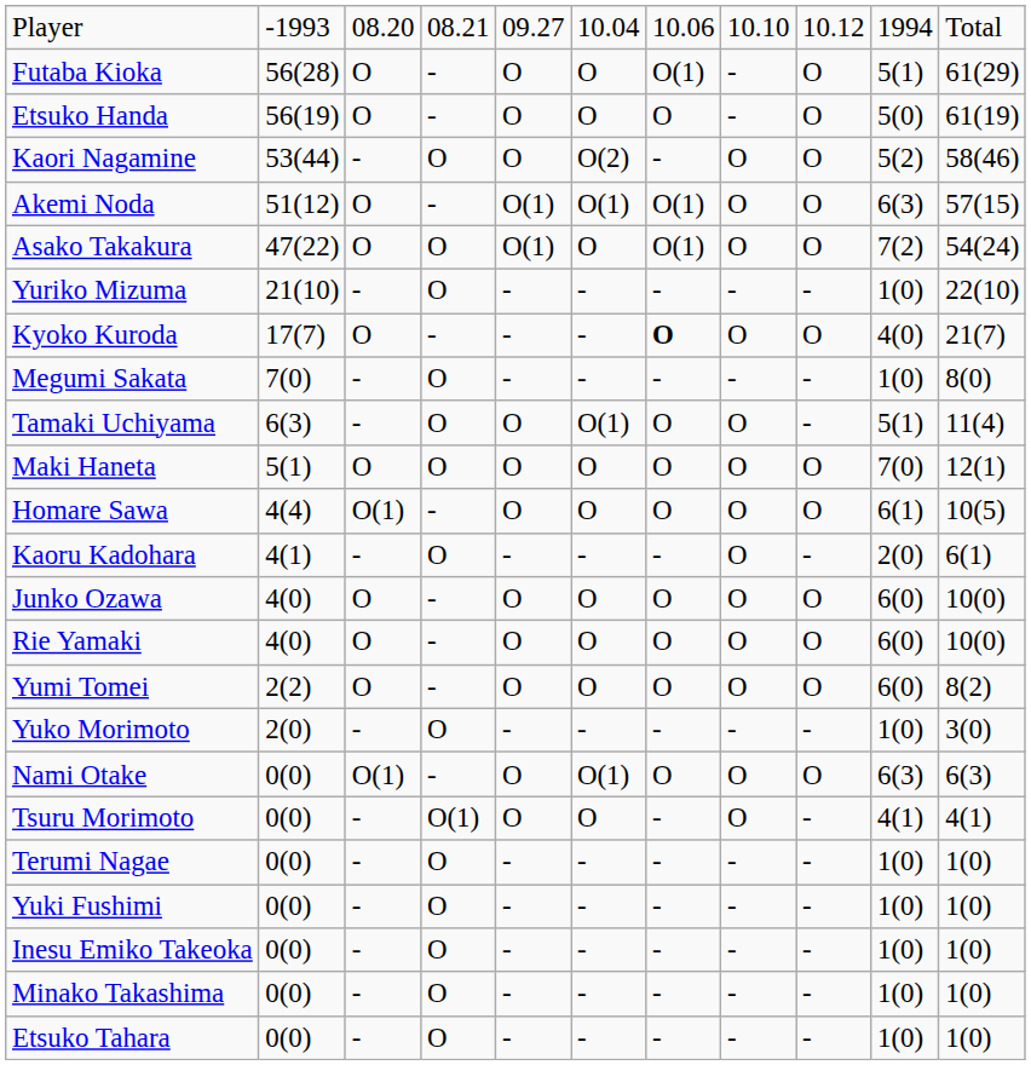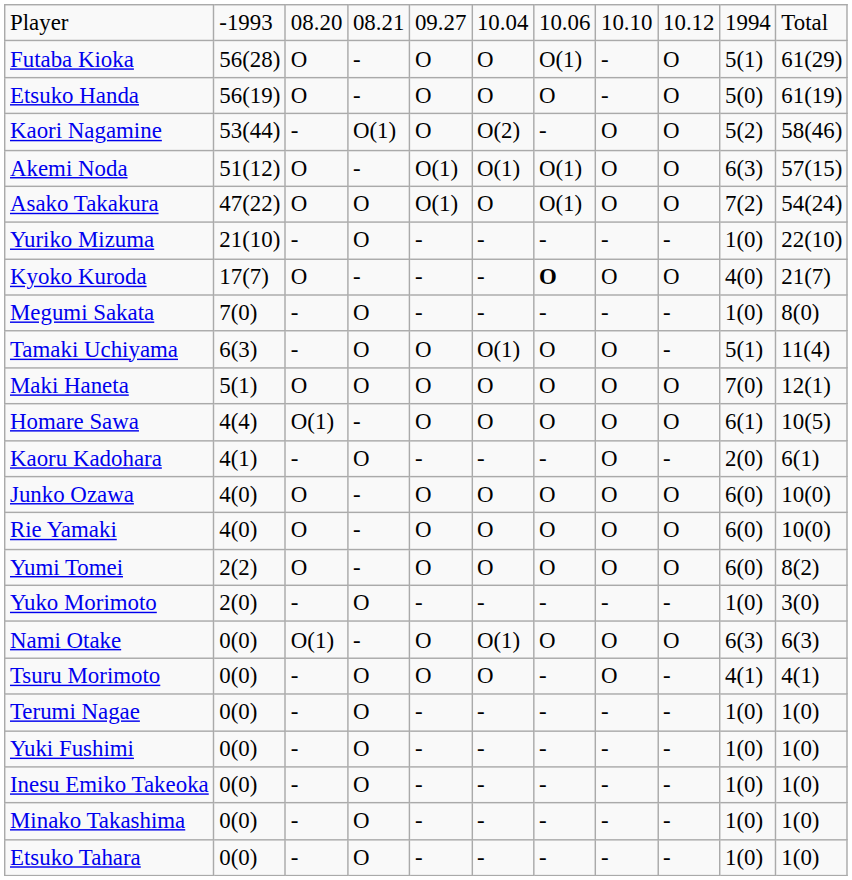 <table class="wikitable" style="text-align:left;">
 <tr>
 <td>Player</td>
 <td>-1993</td>
 <td>08.20</td>
 <td>08.21</td>
 <td>09.27</td>
 <td>10.04</td>
 <td>10.06</td>
 <td>10.10</td>
 <td>10.12</td>
 <td>1994</td>
 <td>Total</td>
 </tr>
 <tr>
 <td><a href='#'>Futaba Kioka</a></td>
 <td>56(28)</td>
 <td>O</td>
 <td>-</td>
 <td>O</td>
 <td>O</td>
 <td>O(1)</td>
 <td>-</td>
 <td>O</td>
 <td>5(1)</td>
 <td>61(29)</td>
 </tr>
 <tr>
 <td><a href='#'>Etsuko Handa</a></td>
 <td>56(19)</td>
 <td>O</td>
 <td>-</td>
 <td>O</td>
 <td>O</td>
 <td>O</td>
 <td>-</td>
 <td>O</td>
 <td>5(0)</td>
 <td>61(19)</td>
 </tr>
 <tr>
 <td><a href='#'>Kaori Nagamine</a></td>
 <td>53(44)</td>
 <td>-</td>
-<td>O</td>
+<td>O(1)</td>
 <td>O</td>
 <td>O(2)</td>
 <td>-</td>
 <td>O</td>
 <td>O</td>
 <td>5(2)</td>
 <td>58(46)</td>
 </tr>
 <tr>
 <td><a href='#'>Akemi Noda</a></td>
 <td>51(12)</td>
 <td>O</td>
 <td>-</td>
 <td>O(1)</td>
 <td>O(1)</td>
 <td>O(1)</td>
 <td>O</td>
 <td>O</td>
 <td>6(3)</td>
 <td>57(15)</td>
 </tr>
 <tr>
 <td><a href='#'>Asako Takakura</a></td>
 <td>47(22)</td>
 <td>O</td>
 <td>O</td>
 <td>O(1)</td>
 <td>O</td>
 <td>O(1)</td>
 <td>O</td>
 <td>O</td>
 <td>7(2)</td>
 <td>54(24)</td>
 </tr>
 <tr>
 <td><a href='#'>Yuriko Mizuma</a></td>
 <td>21(10)</td>
 <td>-</td>
 <td>O</td>
 <td>-</td>
 <td>-</td>
 <td>-</td>
 <td>-</td>
 <td>-</td>
 <td>1(0)</td>
 <td>22(10)</td>
 </tr>
 <tr>
 <td><a href='#'>Kyoko Kuroda</a></td>
 <td>17(7)</td>
 <td>O</td>
 <td>-</td>
 <td>-</td>
 <td>-</td>
 <td><strong>O</strong></td>
 <td>O</td>
 <td>O</td>
 <td>4(0)</td>
 <td>21(7)</td>
 </tr>
 <tr>
 <td><a href='#'>Megumi Sakata</a></td>
 <td>7(0)</td>
 <td>-</td>
 <td>O</td>
 <td>-</td>
 <td>-</td>
 <td>-</td>
 <td>-</td>
 <td>-</td>
 <td>1(0)</td>
 <td>8(0)</td>
 </tr>
 <tr>
 <td><a href='#'>Tamaki Uchiyama</a></td>
 <td>6(3)</td>
 <td>-</td>
 <td>O</td>
 <td>O</td>
 <td>O(1)</td>
 <td>O</td>
 <td>O</td>
 <td>-</td>
 <td>5(1)</td>
 <td>11(4)</td>
 </tr>
 <tr>
 <td><a href='#'>Maki Haneta</a></td>
 <td>5(1)</td>
 <td>O</td>
 <td>O</td>
 <td>O</td>
 <td>O</td>
 <td>O</td>
 <td>O</td>
 <td>O</td>
 <td>7(0)</td>
 <td>12(1)</td>
 </tr>
 <tr>
 <td><a href='#'>Homare Sawa</a></td>
 <td>4(4)</td>
 <td>O(1)</td>
 <td>-</td>
 <td>O</td>
 <td>O</td>
 <td>O</td>
 <td>O</td>
 <td>O</td>
 <td>6(1)</td>
 <td>10(5)</td>
 </tr>
 <tr>
 <td><a href='#'>Kaoru Kadohara</a></td>
 <td>4(1)</td>
 <td>-</td>
 <td>O</td>
 <td>-</td>
 <td>-</td>
 <td>-</td>
 <td>O</td>
 <td>-</td>
 <td>2(0)</td>
 <td>6(1)</td>
 </tr>
 <tr>
 <td><a href='#'>Junko Ozawa</a></td>
 <td>4(0)</td>
 <td>O</td>
 <td>-</td>
 <td>O</td>
 <td>O</td>
 <td>O</td>
 <td>O</td>
 <td>O</td>
 <td>6(0)</td>
 <td>10(0)</td>
 </tr>
 <tr>
 <td><a href='#'>Rie Yamaki</a></td>
 <td>4(0)</td>
 <td>O</td>
 <td>-</td>
 <td>O</td>
 <td>O</td>
 <td>O</td>
 <td>O</td>
 <td>O</td>
 <td>6(0)</td>
 <td>10(0)</td>
 </tr>
 <tr>
 <td><a href='#'>Yumi Tomei</a></td>
 <td>2(2)</td>
 <td>O</td>
 <td>-</td>
 <td>O</td>
 <td>O</td>
 <td>O</td>
 <td>O</td>
 <td>O</td>
 <td>6(0)</td>
 <td>8(2)</td>
 </tr>
 <tr>
 <td><a href='#'>Yuko Morimoto</a></td>
 <td>2(0)</td>
 <td>-</td>
 <td>O</td>
 <td>-</td>
 <td>-</td>
 <td>-</td>
 <td>-</td>
 <td>-</td>
 <td>1(0)</td>
 <td>3(0)</td>
 </tr>
 <tr>
 <td><a href='#'>Nami Otake</a></td>
 <td>0(0)</td>
 <td>O(1)</td>
 <td>-</td>
 <td>O</td>
 <td>O(1)</td>
 <td>O</td>
 <td>O</td>
 <td>O</td>
 <td>6(3)</td>
 <td>6(3)</td>
 </tr>
 <tr>
 <td><a href='#'>Tsuru Morimoto</a></td>
 <td>0(0)</td>
 <td>-</td>
-<td>O(1)</td>
+<td>O</td>
 <td>O</td>
 <td>O</td>
 <td>-</td>
 <td>O</td>
 <td>-</td>
 <td>4(1)</td>
 <td>4(1)</td>
 </tr>
 <tr>
 <td><a href='#'>Terumi Nagae</a></td>
 <td>0(0)</td>
 <td>-</td>
 <td>O</td>
 <td>-</td>
 <td>-</td>
 <td>-</td>
 <td>-</td>
 <td>-</td>
 <td>1(0)</td>
 <td>1(0)</td>
 </tr>
 <tr>
 <td><a href='#'>Yuki Fushimi</a></td>
 <td>0(0)</td>
 <td>-</td>
 <td>O</td>
 <td>-</td>
 <td>-</td>
 <td>-</td>
 <td>-</td>
 <td>-</td>
 <td>1(0)</td>
 <td>1(0)</td>
 </tr>
 <tr>
 <td><a href='#'>Inesu Emiko Takeoka</a></td>
 <td>0(0)</td>
 <td>-</td>
 <td>O</td>
 <td>-</td>
 <td>-</td>
 <td>-</td>
 <td>-</td>
 <td>-</td>
 <td>1(0)</td>
 <td>1(0)</td>
 </tr>
 <tr>
 <td><a href='#'>Minako Takashima</a></td>
 <td>0(0)</td>
 <td>-</td>
 <td>O</td>
 <td>-</td>
 <td>-</td>
 <td>-</td>
 <td>-</td>
 <td>-</td>
 <td>1(0)</td>
 <td>1(0)</td>
 </tr>
 <tr>
 <td><a href='#'>Etsuko Tahara</a></td>
 <td>0(0)</td>
 <td>-</td>
 <td>O</td>
 <td>-</td>
 <td>-</td>
 <td>-</td>
 <td>-</td>
 <td>-</td>
 <td>1(0)</td>
 <td>1(0)</td>
 </tr>
 </table>
